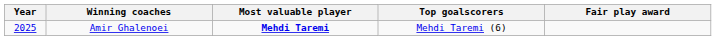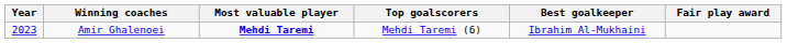 <table class="wikitable" width="100%" style="font-size:90%; text-align:center;">
 <tr>
 <th width="5%">Year</th>
 <th width="20%">Winning coaches</th>
 <th width="20%">Most valuable player</th>
 <th width="20%">Top goalscorers</th>
+<th width="20%">Best goalkeeper</th>
 <th width="20%">Fair play award</th>
 </tr>
 <tr>
-<td><a href='#'>2025</a></td>
+<td><a href='#'>2023</a></td>
 <td> <a href='#'>Amir Ghalenoei</a><br></td>
 <td><strong><a href='#'>Mehdi Taremi</a><br></strong></td>
 <td><a href='#'>Mehdi Taremi</a> (6)<br></td>
+<td><a href='#'>Ibrahim Al-Mukhaini</a><br></td>
 <td></td>
 </tr>
 </table>
